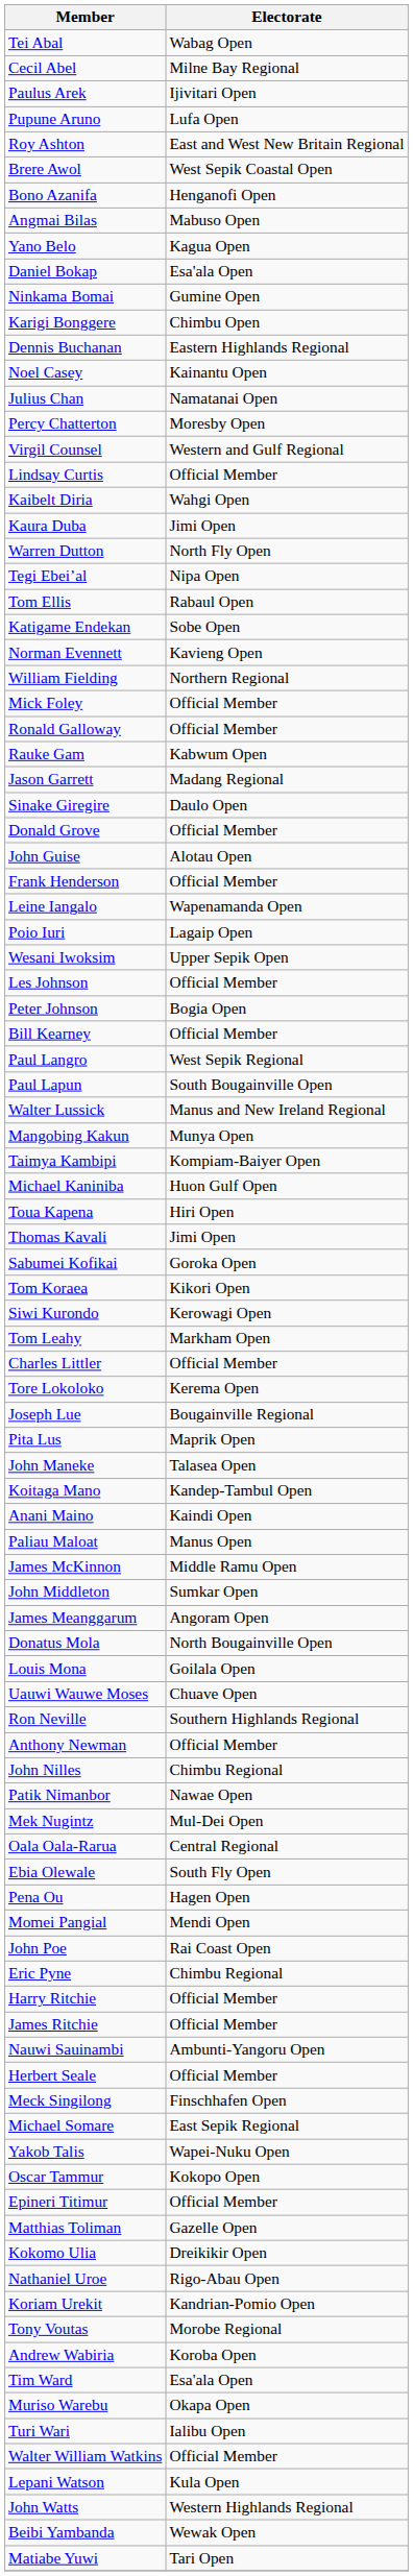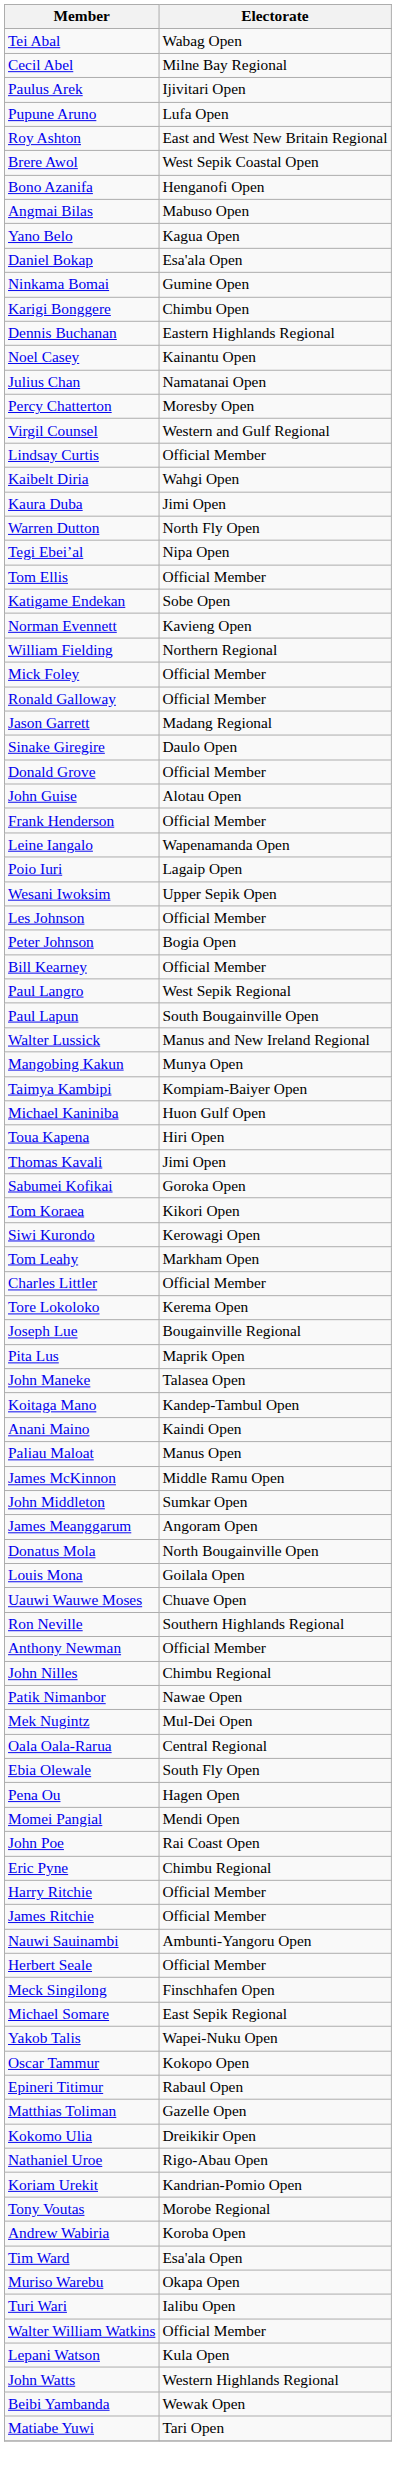 <table class="wikitable sortable">
 <tr>
 <th><strong>Member</strong></th>
 <th><strong>Electorate</strong></th>
 </tr>
 <tr>
 <td><a href='#'>Tei Abal</a></td>
 <td>Wabag Open</td>
 </tr>
 <tr>
 <td><a href='#'>Cecil Abel</a></td>
 <td>Milne Bay Regional</td>
 </tr>
 <tr>
 <td><a href='#'>Paulus Arek</a></td>
 <td>Ijivitari Open</td>
 </tr>
 <tr>
 <td><a href='#'>Pupune Aruno</a></td>
 <td>Lufa Open</td>
 </tr>
 <tr>
 <td><a href='#'>Roy Ashton</a></td>
 <td>East and West New Britain Regional</td>
 </tr>
 <tr>
 <td><a href='#'>Brere Awol</a></td>
 <td>West Sepik Coastal Open</td>
 </tr>
 <tr>
 <td><a href='#'>Bono Azanifa</a></td>
 <td>Henganofi Open</td>
 </tr>
 <tr>
 <td><a href='#'>Angmai Bilas</a></td>
 <td>Mabuso Open</td>
 </tr>
 <tr>
 <td><a href='#'>Yano Belo</a></td>
 <td>Kagua Open</td>
 </tr>
 <tr>
 <td><a href='#'>Daniel Bokap</a></td>
 <td>Esa'ala Open</td>
 </tr>
 <tr>
 <td><a href='#'>Ninkama Bomai</a></td>
 <td>Gumine Open</td>
 </tr>
 <tr>
 <td><a href='#'>Karigi Bonggere</a></td>
 <td>Chimbu Open</td>
 </tr>
 <tr>
 <td><a href='#'>Dennis Buchanan</a></td>
 <td>Eastern Highlands Regional</td>
 </tr>
 <tr>
 <td><a href='#'>Noel Casey</a></td>
 <td>Kainantu Open</td>
 </tr>
 <tr>
 <td><a href='#'>Julius Chan</a></td>
 <td>Namatanai Open</td>
 </tr>
 <tr>
 <td><a href='#'>Percy Chatterton</a></td>
 <td>Moresby Open</td>
 </tr>
 <tr>
 <td><a href='#'>Virgil Counsel</a></td>
 <td>Western and Gulf Regional</td>
 </tr>
 <tr>
 <td><a href='#'>Lindsay Curtis</a>  </td>
 <td>Official Member</td>
 </tr>
 <tr>
 <td><a href='#'>Kaibelt Diria</a></td>
 <td>Wahgi Open</td>
 </tr>
 <tr>
 <td><a href='#'>Kaura Duba</a> </td>
 <td>Jimi Open</td>
 </tr>
 <tr>
 <td><a href='#'>Warren Dutton</a></td>
 <td>North Fly Open</td>
 </tr>
 <tr>
 <td><a href='#'>Tegi Ebei’al</a></td>
 <td>Nipa Open</td>
 </tr>
 <tr>
 <td><a href='#'>Tom Ellis</a></td>
-<td>Rabaul Open</td>
+<td>Official Member</td>
 </tr>
 <tr>
 <td><a href='#'>Katigame Endekan</a></td>
 <td>Sobe Open</td>
 </tr>
 <tr>
 <td><a href='#'>Norman Evennett</a> </td>
 <td>Kavieng Open</td>
 </tr>
 <tr>
 <td><a href='#'>William Fielding</a></td>
 <td>Northern Regional</td>
 </tr>
 <tr>
 <td><a href='#'>Mick Foley</a></td>
 <td>Official Member</td>
 </tr>
 <tr>
 <td><a href='#'>Ronald Galloway</a></td>
 <td>Official Member</td>
-</tr>
-<tr>
-<td><a href='#'>Rauke Gam</a></td>
-<td>Kabwum Open</td>
 </tr>
 <tr>
 <td><a href='#'>Jason Garrett</a></td>
 <td>Madang Regional</td>
 </tr>
 <tr>
 <td><a href='#'>Sinake Giregire</a></td>
 <td>Daulo Open</td>
 </tr>
 <tr>
 <td><a href='#'>Donald Grove</a></td>
 <td>Official Member</td>
 </tr>
 <tr>
 <td><a href='#'>John Guise</a></td>
 <td>Alotau Open</td>
 </tr>
 <tr>
 <td><a href='#'>Frank Henderson</a> </td>
 <td>Official Member</td>
 </tr>
 <tr>
 <td><a href='#'>Leine Iangalo</a></td>
 <td>Wapenamanda Open</td>
 </tr>
 <tr>
 <td><a href='#'>Poio Iuri</a></td>
 <td>Lagaip Open</td>
 </tr>
 <tr>
 <td><a href='#'>Wesani Iwoksim</a></td>
 <td>Upper Sepik Open</td>
 </tr>
 <tr>
 <td><a href='#'>Les Johnson</a> </td>
 <td>Official Member</td>
 </tr>
 <tr>
 <td><a href='#'>Peter Johnson</a></td>
 <td>Bogia Open</td>
 </tr>
 <tr>
 <td><a href='#'>Bill Kearney</a> </td>
 <td>Official Member</td>
 </tr>
 <tr>
 <td><a href='#'>Paul Langro</a></td>
 <td>West Sepik Regional</td>
 </tr>
 <tr>
 <td><a href='#'>Paul Lapun</a></td>
 <td>South Bougainville Open</td>
 </tr>
 <tr>
 <td><a href='#'>Walter Lussick</a></td>
 <td>Manus and New Ireland Regional</td>
 </tr>
 <tr>
 <td><a href='#'>Mangobing Kakun</a></td>
 <td>Munya Open</td>
 </tr>
 <tr>
 <td><a href='#'>Taimya Kambipi</a></td>
 <td>Kompiam-Baiyer Open</td>
 </tr>
 <tr>
 <td><a href='#'>Michael Kaniniba</a></td>
 <td>Huon Gulf Open</td>
 </tr>
 <tr>
 <td><a href='#'>Toua Kapena</a></td>
 <td>Hiri Open</td>
 </tr>
 <tr>
 <td><a href='#'>Thomas Kavali</a> </td>
 <td>Jimi Open</td>
 </tr>
 <tr>
 <td><a href='#'>Sabumei Kofikai</a></td>
 <td>Goroka Open</td>
 </tr>
 <tr>
 <td><a href='#'>Tom Koraea</a></td>
 <td>Kikori Open</td>
 </tr>
 <tr>
 <td><a href='#'>Siwi Kurondo</a></td>
 <td>Kerowagi Open</td>
 </tr>
 <tr>
 <td><a href='#'>Tom Leahy</a></td>
 <td>Markham Open</td>
 </tr>
 <tr>
 <td><a href='#'>Charles Littler</a></td>
 <td>Official Member</td>
 </tr>
 <tr>
 <td><a href='#'>Tore Lokoloko</a></td>
 <td>Kerema Open</td>
 </tr>
 <tr>
 <td><a href='#'>Joseph Lue</a></td>
 <td>Bougainville Regional</td>
 </tr>
 <tr>
 <td><a href='#'>Pita Lus</a></td>
 <td>Maprik Open</td>
 </tr>
 <tr>
 <td><a href='#'>John Maneke</a></td>
 <td>Talasea Open</td>
 </tr>
 <tr>
 <td><a href='#'>Koitaga Mano</a></td>
 <td>Kandep-Tambul Open</td>
 </tr>
 <tr>
 <td><a href='#'>Anani Maino</a></td>
 <td>Kaindi Open</td>
 </tr>
 <tr>
 <td><a href='#'>Paliau Maloat</a></td>
 <td>Manus Open</td>
 </tr>
 <tr>
 <td><a href='#'>James McKinnon</a></td>
 <td>Middle Ramu Open</td>
 </tr>
 <tr>
 <td><a href='#'>John Middleton</a></td>
 <td>Sumkar Open</td>
 </tr>
 <tr>
 <td><a href='#'>James Meanggarum</a></td>
 <td>Angoram Open</td>
 </tr>
 <tr>
 <td><a href='#'>Donatus Mola</a></td>
 <td>North Bougainville Open</td>
 </tr>
 <tr>
 <td><a href='#'>Louis Mona</a></td>
 <td>Goilala Open</td>
 </tr>
 <tr>
 <td><a href='#'>Uauwi Wauwe Moses</a></td>
 <td>Chuave Open</td>
 </tr>
 <tr>
 <td><a href='#'>Ron Neville</a></td>
 <td>Southern Highlands Regional</td>
 </tr>
 <tr>
 <td><a href='#'>Anthony Newman</a></td>
 <td>Official Member</td>
 </tr>
 <tr>
 <td><a href='#'>John Nilles</a> </td>
 <td>Chimbu Regional</td>
 </tr>
 <tr>
 <td><a href='#'>Patik Nimanbor</a></td>
 <td>Nawae Open</td>
 </tr>
 <tr>
 <td><a href='#'>Mek Nugintz</a></td>
 <td>Mul-Dei Open</td>
 </tr>
 <tr>
 <td><a href='#'>Oala Oala-Rarua</a></td>
 <td>Central Regional</td>
 </tr>
 <tr>
 <td><a href='#'>Ebia Olewale</a></td>
 <td>South Fly Open</td>
 </tr>
 <tr>
 <td><a href='#'>Pena Ou</a></td>
 <td>Hagen Open</td>
 </tr>
 <tr>
 <td><a href='#'>Momei Pangial</a></td>
 <td>Mendi Open</td>
 </tr>
 <tr>
 <td><a href='#'>John Poe</a></td>
 <td>Rai Coast Open</td>
 </tr>
 <tr>
 <td><a href='#'>Eric Pyne</a> </td>
 <td>Chimbu Regional</td>
 </tr>
 <tr>
 <td><a href='#'>Harry Ritchie</a> </td>
 <td>Official Member</td>
 </tr>
 <tr>
 <td><a href='#'>James Ritchie</a> </td>
 <td>Official Member</td>
 </tr>
 <tr>
 <td><a href='#'>Nauwi Sauinambi</a></td>
 <td>Ambunti-Yangoru Open</td>
 </tr>
 <tr>
 <td><a href='#'>Herbert Seale</a> </td>
 <td>Official Member</td>
 </tr>
 <tr>
 <td><a href='#'>Meck Singilong</a></td>
 <td>Finschhafen Open</td>
 </tr>
 <tr>
 <td><a href='#'>Michael Somare</a></td>
 <td>East Sepik Regional</td>
 </tr>
 <tr>
 <td><a href='#'>Yakob Talis</a></td>
 <td>Wapei-Nuku Open</td>
 </tr>
 <tr>
 <td><a href='#'>Oscar Tammur</a></td>
 <td>Kokopo Open</td>
 </tr>
 <tr>
 <td><a href='#'>Epineri Titimur</a></td>
-<td>Official Member</td>
+<td>Rabaul Open</td>
 </tr>
 <tr>
 <td><a href='#'>Matthias Toliman</a></td>
 <td>Gazelle Open</td>
 </tr>
 <tr>
 <td><a href='#'>Kokomo Ulia</a></td>
 <td>Dreikikir Open</td>
 </tr>
 <tr>
 <td><a href='#'>Nathaniel Uroe</a></td>
 <td>Rigo-Abau Open</td>
 </tr>
 <tr>
 <td><a href='#'>Koriam Urekit</a></td>
 <td>Kandrian-Pomio Open</td>
 </tr>
 <tr>
 <td><a href='#'>Tony Voutas</a></td>
 <td>Morobe Regional</td>
 </tr>
 <tr>
 <td><a href='#'>Andrew Wabiria</a></td>
 <td>Koroba Open</td>
 </tr>
 <tr>
 <td><a href='#'>Tim Ward</a> </td>
 <td>Esa'ala Open</td>
 </tr>
 <tr>
 <td><a href='#'>Muriso Warebu</a></td>
 <td>Okapa Open</td>
 </tr>
 <tr>
 <td><a href='#'>Turi Wari</a></td>
 <td>Ialibu Open</td>
 </tr>
 <tr>
 <td><a href='#'>Walter William Watkins</a> </td>
 <td>Official Member</td>
 </tr>
 <tr>
 <td><a href='#'>Lepani Watson</a></td>
 <td>Kula Open</td>
 </tr>
 <tr>
 <td><a href='#'>John Watts</a></td>
 <td>Western Highlands Regional</td>
 </tr>
 <tr>
 <td><a href='#'>Beibi Yambanda</a></td>
 <td>Wewak Open</td>
 </tr>
 <tr>
 <td><a href='#'>Matiabe Yuwi</a></td>
 <td>Tari Open</td>
 </tr>
 <tr>
 </tr>
 </table>
